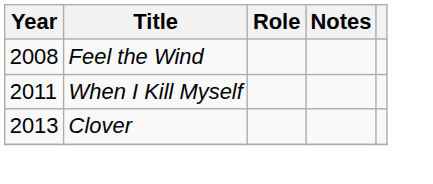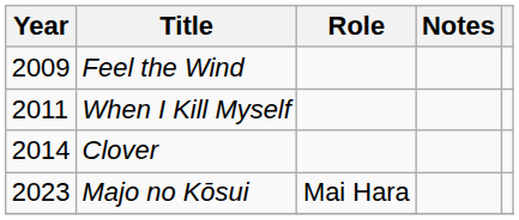 <table class="wikitable sortable">
 <tr>
 <th>Year</th>
 <th>Title</th>
 <th>Role</th>
 <th class="unsortable">Notes</th>
 <th class="unsortable"></th>
 </tr>
 <tr>
-<td>2008</td>
+<td>2009</td>
 <td><em>Feel the Wind</em></td>
 <td></td>
 <td></td>
 <td></td>
 </tr>
 <tr>
 <td>2011</td>
 <td><em>When I Kill Myself</em></td>
 <td></td>
 <td></td>
 <td></td>
 </tr>
 <tr>
-<td>2013</td>
+<td>2014</td>
 <td><em>Clover</em></td>
 <td></td>
 <td></td>
 <td></td>
 </tr>
 <tr>
+<td>2023</td>
+<td><em>Majo no Kōsui</em></td>
+<td>Mai Hara</td>
+<td></td>
+<td></td>
+</tr>
+<tr>
 </tr>
 </table>
